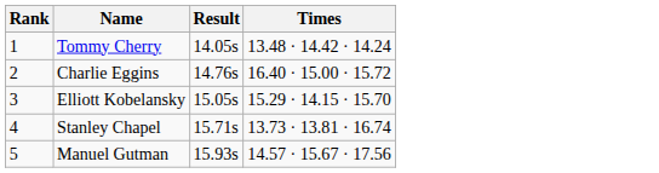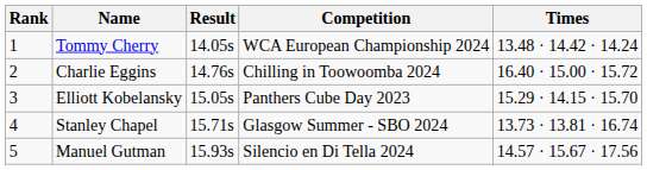 <table class="wikitable">
 <tr>
 <th>Rank</th>
 <th>Name</th>
 <th>Result</th>
+<th>Competition</th>
 <th>Times</th>
 </tr>
 <tr>
 <td>1</td>
 <td> <a href='#'>Tommy Cherry</a></td>
 <td>14.05s</td>
+<td> WCA European Championship 2024</td>
 <td>13.48 · 14.42 · 14.24</td>
 </tr>
 <tr>
 <td>2</td>
 <td> Charlie Eggins</td>
 <td>14.76s</td>
+<td> Chilling in Toowoomba 2024</td>
 <td>16.40 · 15.00 · 15.72</td>
 </tr>
 <tr>
 <td>3</td>
 <td> Elliott Kobelansky</td>
 <td>15.05s</td>
+<td> Panthers Cube Day 2023</td>
 <td>15.29 · 14.15 · 15.70</td>
 </tr>
 <tr>
 <td>4</td>
 <td> Stanley Chapel</td>
 <td>15.71s</td>
+<td> Glasgow Summer - SBO 2024</td>
 <td>13.73 · 13.81 · 16.74</td>
 </tr>
 <tr>
 <td>5</td>
 <td> Manuel Gutman</td>
 <td>15.93s</td>
+<td> Silencio en Di Tella 2024</td>
 <td>14.57 · 15.67 · 17.56</td>
 </tr>
 </table>
